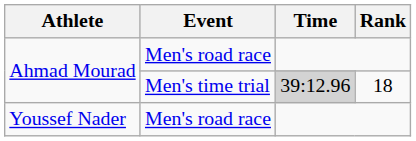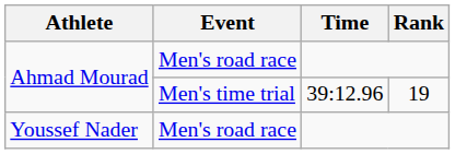 <table class=wikitable style="font-size:90%">
 <tr>
 <th>Athlete</th>
 <th>Event</th>
 <th>Time</th>
 <th>Rank</th>
 </tr>
 <tr align=center>
 <td align=left rowspan=2><a href='#'>Ahmad Mourad</a></td>
 <td align=left><a href='#'>Men's road race</a></td>
 <td colspan=2></td>
 </tr>
 <tr align=center>
 <td align=left><a href='#'>Men's time trial</a></td>
-<td style="background: lightgrey;">39:12.96</td>
-<td>18</td>
+<td>39:12.96</td>
+<td>19</td>
 </tr>
 <tr align=center>
 <td align=left><a href='#'>Youssef Nader</a></td>
 <td align=left><a href='#'>Men's road race</a></td>
 <td colspan=2></td>
 </tr>
 </table>
